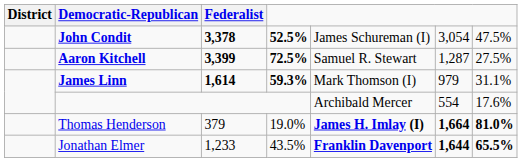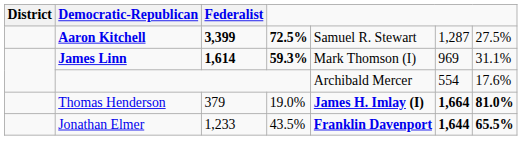 <table class=wikitable>
 <tr>
 <th>District</th>
 <th><a href='#'>Democratic-Republican</a></th>
 <th><a href='#'>Federalist</a></th>
-</tr>
-<tr>
-<td></td>
-<td><strong><a href='#'>John Condit</a></strong></td>
-<td><strong>3,378</strong></td>
-<td><strong>52.5%</strong></td>
-<td>James Schureman (I)</td>
-<td>3,054</td>
-<td>47.5%</td>
 </tr>
 <tr>
 <td></td>
 <td><strong><a href='#'>Aaron Kitchell</a></strong></td>
 <td><strong>3,399</strong></td>
 <td><strong>72.5%</strong></td>
 <td>Samuel R. Stewart</td>
 <td>1,287</td>
 <td>27.5%</td>
 </tr>
 <tr>
 <td rowspan=2></td>
 <td><strong><a href='#'>James Linn</a></strong></td>
 <td><strong>1,614</strong></td>
 <td><strong>59.3%</strong></td>
 <td>Mark Thomson (I)</td>
-<td>979</td>
+<td>969</td>
 <td>31.1%</td>
 </tr>
 <tr>
 <td colspan=3></td>
 <td>Archibald Mercer</td>
 <td>554</td>
 <td>17.6%</td>
 </tr>
 <tr>
 <td></td>
 <td><a href='#'>Thomas Henderson</a></td>
 <td>379</td>
 <td>19.0%</td>
 <td><strong><a href='#'>James H. Imlay</a> (I)</strong></td>
 <td><strong>1,664</strong></td>
 <td><strong>81.0%</strong></td>
 </tr>
 <tr>
 <td></td>
 <td><a href='#'>Jonathan Elmer</a></td>
 <td>1,233</td>
 <td>43.5%</td>
 <td><strong><a href='#'>Franklin Davenport</a></strong></td>
 <td><strong>1,644</strong></td>
 <td><strong>65.5%</strong></td>
 </tr>
 </table>
